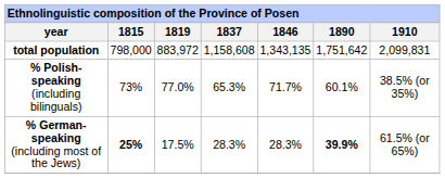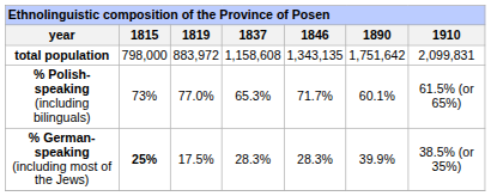 <table class="wikitable" style="vertical-align:top;">
 <tr style="background:white; text-align:center;">
 <th colspan="7" style="background:#bcf; text-align:left;">Ethnolinguistic composition of the Province of Posen</th>
 </tr>
 <tr style="background:white; text-align:center;">
 <th style="text-align:center;">year</th>
 <th>1815</th>
 <th>1819</th>
 <th>1837</th>
 <th>1846</th>
 <th>1890</th>
 <th>1910</th>
 </tr>
 <tr style="background:white; text-align:center;">
 <td><strong>total population</strong></td>
 <td>798,000</td>
 <td>883,972</td>
 <td>1,158,608</td>
 <td>1,343,135</td>
 <td>1,751,642</td>
 <td>2,099,831</td>
 </tr>
 <tr style="background:white; text-align:center;">
 <td><strong>% Polish-speaking</strong><br>(including bilinguals)<br></td>
 <td>73%</td>
 <td>77.0%</td>
 <td>65.3%</td>
 <td>71.7%</td>
 <td>60.1%</td>
-<td>38.5% (or 35%)</td>
+<td>61.5% (or 65%)</td>
 </tr>
 <tr style="background:white; text-align:center;">
 <td><strong>% German-speaking</strong><br>(including most of the Jews)</td>
 <td><strong>25%</strong></td>
 <td>17.5%</td>
 <td>28.3%</td>
 <td>28.3%</td>
-<td><strong>39.9%</strong></td>
-<td>61.5% (or 65%)</td>
+<td>39.9%</td>
+<td>38.5% (or 35%)</td>
 </tr>
 <tr>
 </tr>
 </table>
